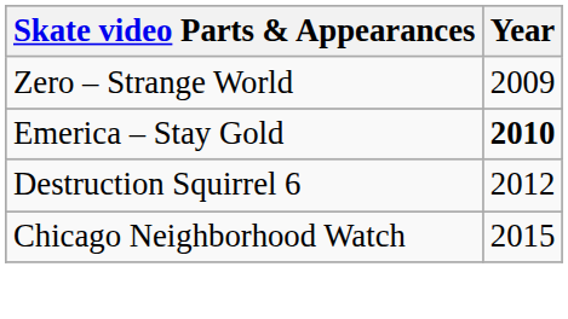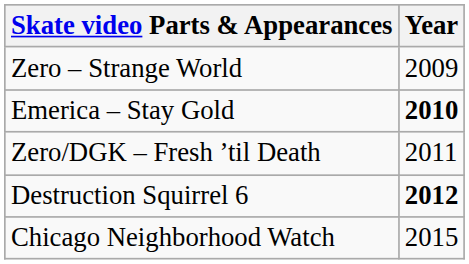 <table class="wikitable">
 <tr>
 <th><a href='#'>Skate video</a> Parts & Appearances</th>
 <th>Year</th>
 </tr>
 <tr>
 <td>Zero – Strange World</td>
 <td>2009</td>
 </tr>
 <tr>
 <td>Emerica – Stay Gold</td>
 <td><strong>2010</strong></td>
 </tr>
 <tr>
+<td>Zero/DGK – Fresh ’til Death</td>
+<td>2011</td>
+</tr>
+<tr>
 <td>Destruction Squirrel 6</td>
-<td>2012</td>
+<td><strong>2012</strong></td>
 </tr>
 <tr>
 <td>Chicago Neighborhood Watch</td>
 <td>2015</td>
 </tr>
 </table>
